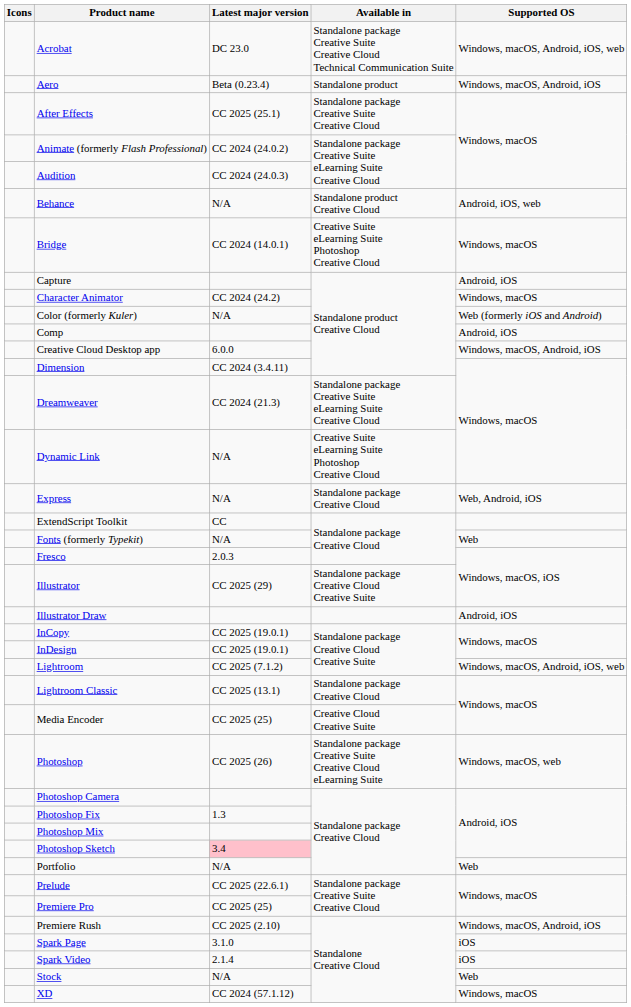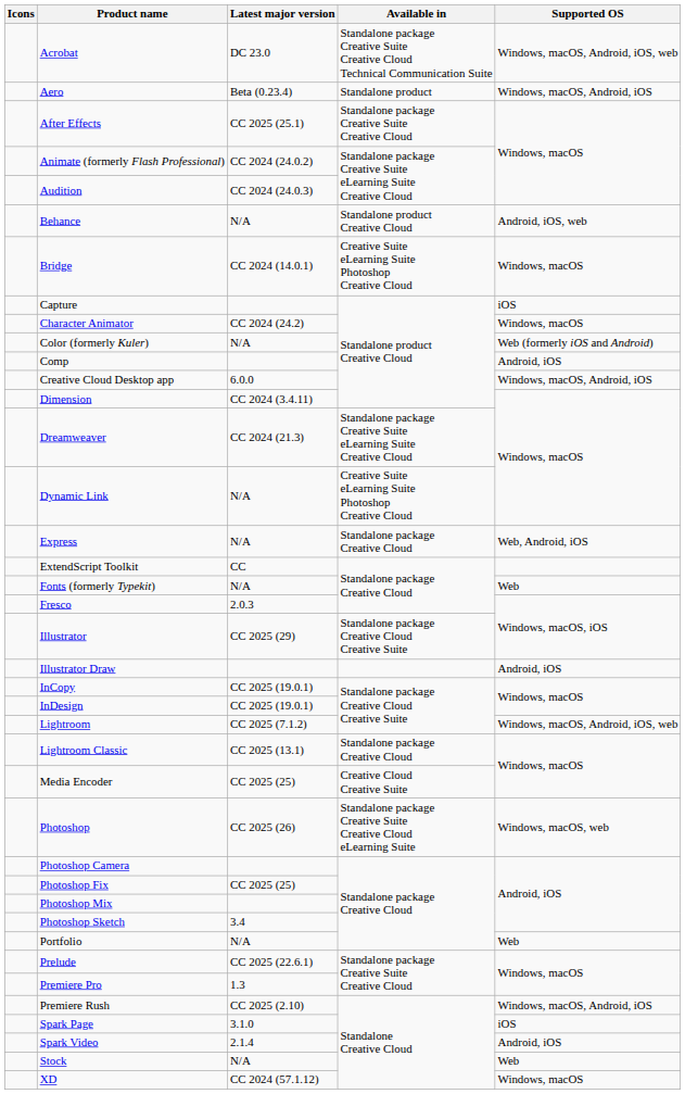 <table class="wikitable" style="text-align:left">
 <tr>
 <th>Icons</th>
 <th>Product name</th>
 <th>Latest major version</th>
 <th>Available in</th>
 <th>Supported OS</th>
 </tr>
 <tr>
 <td></td>
 <td><a href='#'>Acrobat</a></td>
 <td>DC 23.0</td>
 <td>Standalone package<br>Creative Suite<br>Creative Cloud<br>Technical Communication Suite</td>
 <td>Windows, macOS, Android, iOS, web</td>
 </tr>
 <tr>
 <td></td>
 <td><a href='#'>Aero</a></td>
 <td>Beta (0.23.4)</td>
 <td>Standalone product</td>
 <td>Windows, macOS, Android, iOS</td>
 </tr>
 <tr>
 <td></td>
 <td><a href='#'>After Effects</a></td>
 <td>CC 2025 (25.1)</td>
 <td>Standalone package<br>Creative Suite<br>Creative Cloud</td>
 <td rowspan="3">Windows, macOS</td>
 </tr>
 <tr>
 <td></td>
 <td><a href='#'>Animate</a> (formerly <em>Flash Professional</em>)</td>
 <td>CC 2024 (24.0.2)</td>
 <td rowspan="2">Standalone package<br>Creative Suite<br>eLearning Suite<br>Creative Cloud</td>
 </tr>
 <tr>
 <td></td>
 <td><a href='#'>Audition</a></td>
 <td>CC 2024 (24.0.3)</td>
 </tr>
 <tr>
 <td></td>
 <td><a href='#'>Behance</a></td>
 <td>N/A</td>
 <td>Standalone product<br>Creative Cloud</td>
 <td>Android, iOS, web</td>
 </tr>
 <tr>
 <td></td>
 <td><a href='#'>Bridge</a></td>
 <td>CC 2024 (14.0.1)</td>
 <td>Creative Suite<br>eLearning Suite<br>Photoshop<br>Creative Cloud</td>
 <td>Windows, macOS</td>
 </tr>
 <tr>
 <td></td>
 <td>Capture</td>
 <td></td>
 <td rowspan="6">Standalone product<br>Creative Cloud</td>
-<td>Android, iOS</td>
+<td>iOS</td>
 </tr>
 <tr>
 <td></td>
 <td><a href='#'>Character Animator</a></td>
 <td>CC 2024 (24.2)</td>
 <td>Windows, macOS</td>
 </tr>
 <tr>
 <td></td>
 <td>Color (formerly <em>Kuler</em>)</td>
 <td>N/A</td>
 <td>Web (formerly <em>iOS</em> and <em>Android</em>)</td>
 </tr>
 <tr>
 <td></td>
 <td>Comp</td>
 <td></td>
 <td>Android, iOS</td>
 </tr>
 <tr>
 <td></td>
 <td>Creative Cloud Desktop app</td>
 <td>6.0.0</td>
 <td>Windows, macOS, Android, iOS</td>
 </tr>
 <tr>
 <td></td>
 <td><a href='#'>Dimension</a></td>
 <td>CC 2024 (3.4.11)</td>
 <td rowspan="3">Windows, macOS</td>
 </tr>
 <tr>
 <td></td>
 <td><a href='#'>Dreamweaver</a></td>
 <td>CC 2024 (21.3)</td>
 <td>Standalone package<br>Creative Suite<br>eLearning Suite<br>Creative Cloud</td>
 </tr>
 <tr>
 <td></td>
 <td><a href='#'>Dynamic Link</a></td>
 <td>N/A</td>
 <td>Creative Suite<br>eLearning Suite<br>Photoshop<br>Creative Cloud</td>
 </tr>
 <tr>
 <td></td>
 <td><a href='#'>Express</a></td>
 <td>N/A</td>
 <td>Standalone package<br>Creative Cloud</td>
 <td>Web, Android, iOS</td>
 </tr>
 <tr>
 <td></td>
 <td>ExtendScript Toolkit</td>
 <td>CC</td>
 <td rowspan="3">Standalone package<br>Creative Cloud</td>
 <td></td>
 </tr>
 <tr>
 <td></td>
 <td><a href='#'>Fonts</a> (formerly <em>Typekit</em>)</td>
 <td>N/A</td>
 <td>Web</td>
 </tr>
 <tr>
 <td></td>
 <td><a href='#'>Fresco</a></td>
 <td>2.0.3</td>
 <td rowspan="2">Windows, macOS, iOS</td>
 </tr>
 <tr>
 <td></td>
 <td><a href='#'>Illustrator</a></td>
 <td>CC 2025 (29)</td>
 <td>Standalone package<br>Creative Cloud<br>Creative Suite</td>
 </tr>
 <tr>
 <td></td>
 <td><a href='#'>Illustrator Draw</a></td>
 <td></td>
 <td></td>
 <td>Android, iOS</td>
 </tr>
 <tr>
 <td></td>
 <td><a href='#'>InCopy</a></td>
 <td>CC 2025 (19.0.1)</td>
 <td rowspan="3">Standalone package<br>Creative Cloud<br>Creative Suite</td>
 <td rowspan="2">Windows, macOS</td>
 </tr>
 <tr>
 <td></td>
 <td><a href='#'>InDesign</a></td>
 <td>CC 2025 (19.0.1)</td>
 </tr>
 <tr>
 <td></td>
 <td><a href='#'>Lightroom</a></td>
 <td>CC 2025 (7.1.2)</td>
 <td>Windows, macOS, Android, iOS, web</td>
 </tr>
 <tr>
 <td></td>
 <td><a href='#'>Lightroom Classic</a></td>
 <td>CC 2025 (13.1)</td>
 <td>Standalone package<br>Creative Cloud</td>
 <td rowspan="2">Windows, macOS</td>
 </tr>
 <tr>
 <td></td>
 <td>Media Encoder</td>
 <td>CC 2025 (25)</td>
 <td>Creative Cloud<br>Creative Suite</td>
 </tr>
 <tr>
 <td></td>
 <td><a href='#'>Photoshop</a></td>
 <td>CC 2025 (26)</td>
 <td>Standalone package<br>Creative Suite<br>Creative Cloud<br>eLearning Suite</td>
 <td>Windows, macOS, web</td>
 </tr>
 <tr>
 <td></td>
 <td><a href='#'>Photoshop Camera</a></td>
 <td></td>
 <td rowspan="5">Standalone package<br>Creative Cloud</td>
 <td rowspan="4">Android, iOS</td>
 </tr>
 <tr>
 <td></td>
 <td><a href='#'>Photoshop Fix</a></td>
-<td>1.3</td>
+<td>CC 2025 (25)</td>
 </tr>
 <tr>
 <td></td>
 <td><a href='#'>Photoshop Mix</a></td>
 <td></td>
 </tr>
 <tr>
 <td></td>
 <td><a href='#'>Photoshop Sketch</a></td>
-<td style="background: pink;">3.4</td>
+<td>3.4</td>
 </tr>
 <tr>
 <td></td>
 <td>Portfolio</td>
 <td>N/A</td>
 <td>Web</td>
 </tr>
 <tr>
 <td></td>
 <td><a href='#'>Prelude</a></td>
 <td>CC 2025 (22.6.1)</td>
 <td rowspan="2">Standalone package<br>Creative Suite<br>Creative Cloud</td>
 <td rowspan="2">Windows, macOS</td>
 </tr>
 <tr>
 <td></td>
 <td><a href='#'>Premiere Pro</a></td>
-<td>CC 2025 (25)</td>
+<td>1.3</td>
 </tr>
 <tr>
 <td></td>
 <td>Premiere Rush</td>
 <td>CC 2025 (2.10)</td>
 <td rowspan="5">Standalone<br>Creative Cloud</td>
 <td>Windows, macOS, Android, iOS</td>
 </tr>
 <tr>
 <td></td>
 <td><a href='#'>Spark Page</a></td>
 <td>3.1.0</td>
 <td>iOS</td>
 </tr>
 <tr>
 <td></td>
 <td><a href='#'>Spark Video</a></td>
 <td>2.1.4</td>
-<td>iOS</td>
+<td>Android, iOS</td>
 </tr>
 <tr>
 <td></td>
 <td><a href='#'>Stock</a></td>
 <td>N/A</td>
 <td>Web</td>
 </tr>
 <tr>
 <td></td>
 <td><a href='#'>XD</a></td>
 <td>CC 2024 (57.1.12)</td>
 <td>Windows, macOS</td>
 </tr>
 </table>
